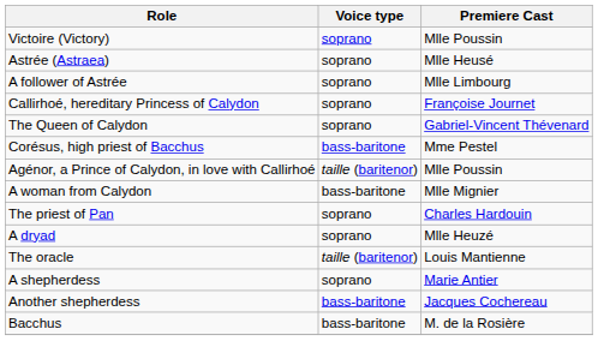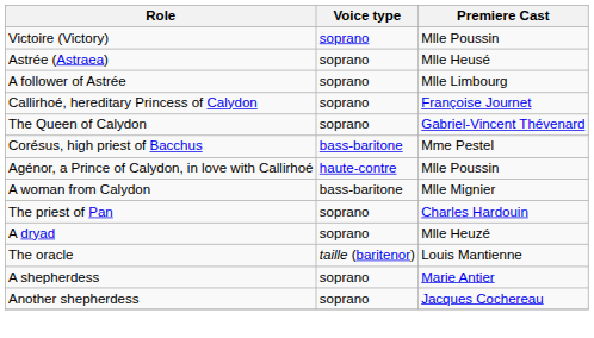 <table class="wikitable">
 <tr>
 <th>Role</th>
 <th>Voice type</th>
 <th>Premiere Cast</th>
 </tr>
 <tr>
 <td>Victoire (Victory)</td>
 <td><a href='#'>soprano</a></td>
 <td>Mlle Poussin</td>
 </tr>
 <tr>
 <td>Astrée (<a href='#'>Astraea</a>)</td>
 <td>soprano</td>
 <td>Mlle Heusé</td>
 </tr>
 <tr>
 <td>A follower of Astrée</td>
 <td>soprano</td>
 <td>Mlle Limbourg</td>
 </tr>
 <tr>
 <td>Callirhoé, hereditary Princess of <a href='#'>Calydon</a></td>
 <td>soprano</td>
 <td><a href='#'>Françoise Journet</a></td>
 </tr>
 <tr>
 <td>The Queen of Calydon</td>
 <td>soprano</td>
 <td><a href='#'>Gabriel-Vincent Thévenard</a></td>
 </tr>
 <tr>
 <td>Corésus, high priest of <a href='#'>Bacchus</a></td>
 <td><a href='#'>bass-baritone</a></td>
 <td>Mme Pestel</td>
 </tr>
 <tr>
 <td>Agénor, a Prince of Calydon, in love with Callirhoé</td>
-<td><em>taille</em> (<a href='#'>baritenor</a>)</td>
+<td><a href='#'>haute-contre</a></td>
 <td>Mlle Poussin</td>
 </tr>
 <tr>
 <td>A woman from Calydon</td>
 <td>bass-baritone</td>
 <td>Mlle Mignier</td>
 </tr>
 <tr>
 <td>The priest of <a href='#'>Pan</a></td>
 <td>soprano</td>
 <td><a href='#'>Charles Hardouin</a></td>
 </tr>
 <tr>
 <td>A <a href='#'>dryad</a></td>
 <td>soprano</td>
 <td>Mlle Heuzé</td>
 </tr>
 <tr>
 <td>The oracle</td>
 <td><em>taille</em> (<a href='#'>baritenor</a>)</td>
 <td>Louis Mantienne</td>
 </tr>
 <tr>
 <td>A shepherdess</td>
 <td>soprano</td>
 <td><a href='#'>Marie Antier</a></td>
 </tr>
 <tr>
 <td>Another shepherdess</td>
-<td><a href='#'>bass-baritone</a></td>
+<td>soprano</td>
 <td><a href='#'>Jacques Cochereau</a></td>
-</tr>
-<tr>
-<td>Bacchus</td>
-<td>bass-baritone</td>
-<td>M. de la Rosière</td>
 </tr>
 <tr>
 </tr>
 </table>
